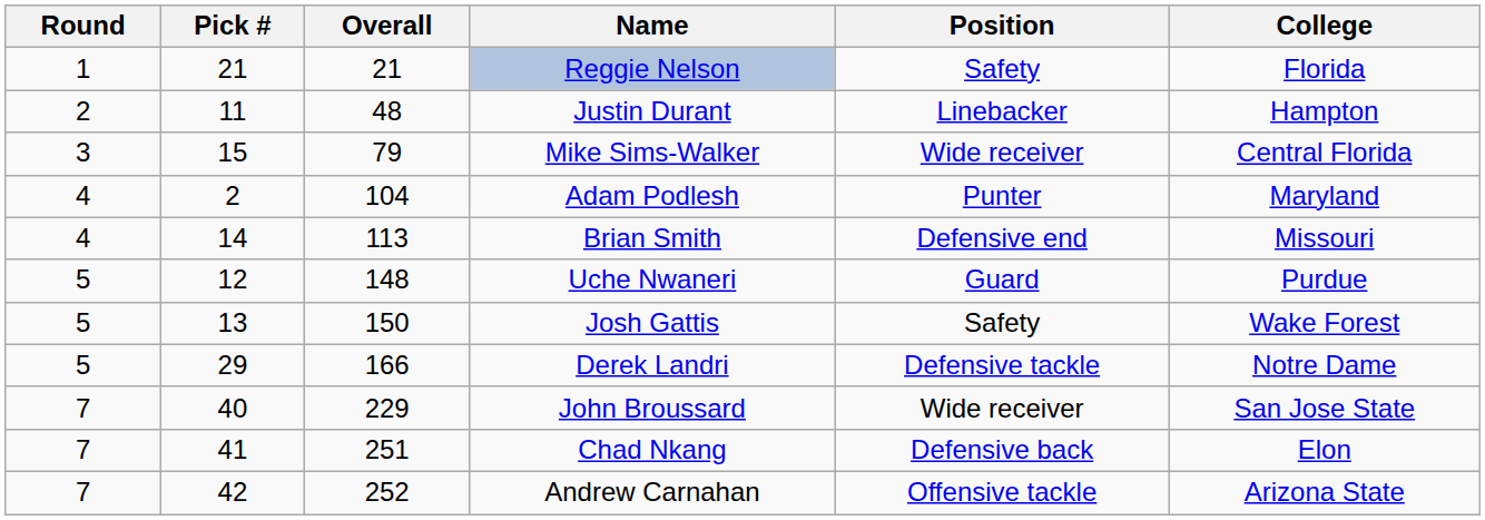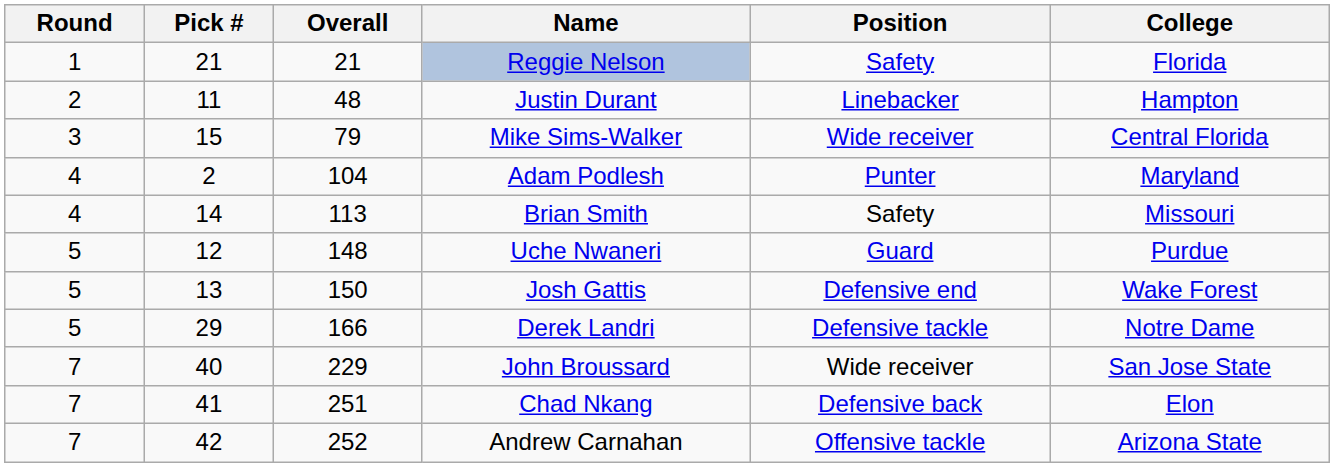 <table class="wikitable sortable sortable" style="width: 100%; text-align:center">
 <tr>
 <th>Round</th>
 <th>Pick #</th>
 <th>Overall</th>
 <th>Name</th>
 <th>Position</th>
 <th>College</th>
 </tr>
 <tr>
 <td>1</td>
 <td>21</td>
 <td>21</td>
 <td bgcolor=lightsteelblue><a href='#'>Reggie Nelson</a></td>
 <td><a href='#'>Safety</a></td>
 <td><a href='#'>Florida</a></td>
 </tr>
 <tr>
 <td>2</td>
 <td>11</td>
 <td>48</td>
 <td><a href='#'>Justin Durant</a></td>
 <td><a href='#'>Linebacker</a></td>
 <td><a href='#'>Hampton</a></td>
 </tr>
 <tr>
 <td>3</td>
 <td>15</td>
 <td>79</td>
 <td><a href='#'>Mike Sims-Walker</a></td>
 <td><a href='#'>Wide receiver</a></td>
 <td><a href='#'>Central Florida</a></td>
 </tr>
 <tr>
 <td>4</td>
 <td>2</td>
 <td>104</td>
 <td><a href='#'>Adam Podlesh</a></td>
 <td><a href='#'>Punter</a></td>
 <td><a href='#'>Maryland</a></td>
 </tr>
 <tr>
 <td>4</td>
 <td>14</td>
 <td>113</td>
 <td><a href='#'>Brian Smith</a></td>
-<td><a href='#'>Defensive end</a></td>
+<td>Safety</td>
 <td><a href='#'>Missouri</a></td>
 </tr>
 <tr>
 <td>5</td>
 <td>12</td>
 <td>148</td>
 <td><a href='#'>Uche Nwaneri</a></td>
 <td><a href='#'>Guard</a></td>
 <td><a href='#'>Purdue</a></td>
 </tr>
 <tr>
 <td>5</td>
 <td>13</td>
 <td>150</td>
 <td><a href='#'>Josh Gattis</a></td>
-<td>Safety</td>
+<td><a href='#'>Defensive end</a></td>
 <td><a href='#'>Wake Forest</a></td>
 </tr>
 <tr>
 <td>5</td>
 <td>29</td>
 <td>166</td>
 <td><a href='#'>Derek Landri</a></td>
 <td><a href='#'>Defensive tackle</a></td>
 <td><a href='#'>Notre Dame</a></td>
 </tr>
 <tr>
 <td>7</td>
 <td>40</td>
 <td>229</td>
 <td><a href='#'>John Broussard</a></td>
 <td>Wide receiver</td>
 <td><a href='#'>San Jose State</a></td>
 </tr>
 <tr>
 <td>7</td>
 <td>41</td>
 <td>251</td>
 <td><a href='#'>Chad Nkang</a></td>
 <td><a href='#'>Defensive back</a></td>
 <td><a href='#'>Elon</a></td>
 </tr>
 <tr>
 <td>7</td>
 <td>42</td>
 <td>252</td>
 <td>Andrew Carnahan</td>
 <td><a href='#'>Offensive tackle</a></td>
 <td><a href='#'>Arizona State</a></td>
 </tr>
 </table>
